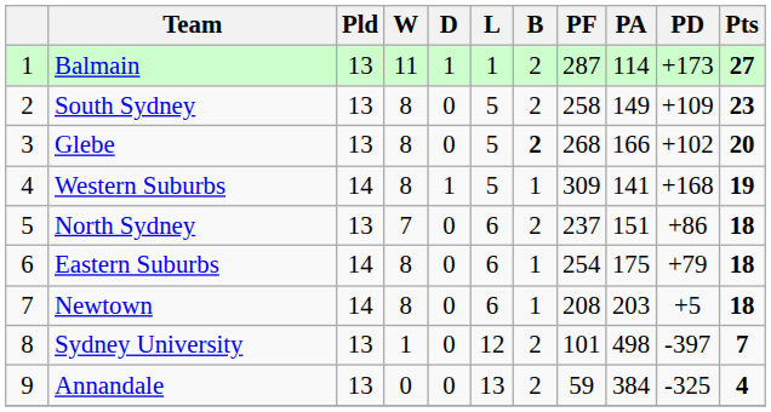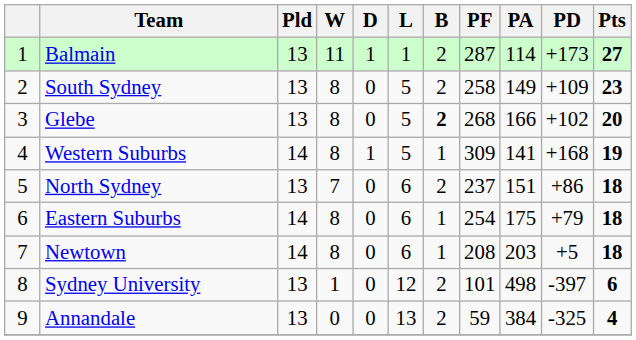 <table class="wikitable" style="text-align:center;">
 <tr>
 <th width=20 abbr="Position×"></th>
 <th width=175>Team</th>
 <th width=20 abbr="Played">Pld</th>
 <th width=20 abbr="Won">W</th>
 <th width=20 abbr="Drawn">D</th>
 <th width=20 abbr="Lost">L</th>
 <th width=20 abbr="Bye">B</th>
 <th width=20 abbr="Points for">PF</th>
 <th width=20 abbr="Points against">PA</th>
 <th width=20 abbr="Points difference">PD</th>
 <th width=20 abbr="Points">Pts</th>
 </tr>
 <tr style="background: #ccffcc;">
 <td>1</td>
 <td style="text-align:left;"> <a href='#'>Balmain</a></td>
 <td>13</td>
 <td>11</td>
 <td>1</td>
 <td>1</td>
 <td>2</td>
 <td>287</td>
 <td>114</td>
 <td>+173</td>
 <td><strong>27</strong></td>
 </tr>
 <tr>
 <td>2</td>
 <td style="text-align:left;"> <a href='#'>South Sydney</a></td>
 <td>13</td>
 <td>8</td>
 <td>0</td>
 <td>5</td>
 <td>2</td>
 <td>258</td>
 <td>149</td>
 <td>+109</td>
 <td><strong>23</strong></td>
 </tr>
 <tr>
 <td>3</td>
 <td style="text-align:left;"> <a href='#'>Glebe</a></td>
 <td>13</td>
 <td>8</td>
 <td>0</td>
 <td>5</td>
 <td><strong>2</strong></td>
 <td>268</td>
 <td>166</td>
 <td>+102</td>
 <td><strong>20</strong></td>
 </tr>
 <tr>
 <td>4</td>
 <td style="text-align:left;"> <a href='#'>Western Suburbs</a></td>
 <td>14</td>
 <td>8</td>
 <td>1</td>
 <td>5</td>
 <td>1</td>
 <td>309</td>
 <td>141</td>
 <td>+168</td>
 <td><strong>19</strong></td>
 </tr>
 <tr>
 <td>5</td>
 <td style="text-align:left;"> <a href='#'>North Sydney</a></td>
 <td>13</td>
 <td>7</td>
 <td>0</td>
 <td>6</td>
 <td>2</td>
 <td>237</td>
 <td>151</td>
 <td>+86</td>
 <td><strong>18</strong></td>
 </tr>
 <tr>
 <td>6</td>
 <td style="text-align:left;"> <a href='#'>Eastern Suburbs</a></td>
 <td>14</td>
 <td>8</td>
 <td>0</td>
 <td>6</td>
 <td>1</td>
 <td>254</td>
 <td>175</td>
 <td>+79</td>
 <td><strong>18</strong></td>
 </tr>
 <tr>
 <td>7</td>
 <td style="text-align:left;"> <a href='#'>Newtown</a></td>
 <td>14</td>
 <td>8</td>
 <td>0</td>
 <td>6</td>
 <td>1</td>
 <td>208</td>
 <td>203</td>
 <td>+5</td>
 <td><strong>18</strong></td>
 </tr>
 <tr>
 <td>8</td>
 <td style="text-align:left;"> <a href='#'>Sydney University</a></td>
 <td>13</td>
 <td>1</td>
 <td>0</td>
 <td>12</td>
 <td>2</td>
 <td>101</td>
 <td>498</td>
 <td>-397</td>
-<td><strong>7</strong></td>
+<td><strong>6</strong></td>
 </tr>
 <tr>
 <td>9</td>
 <td style="text-align:left;"> <a href='#'>Annandale</a></td>
 <td>13</td>
 <td>0</td>
 <td>0</td>
 <td>13</td>
 <td>2</td>
 <td>59</td>
 <td>384</td>
 <td>-325</td>
 <td><strong>4</strong></td>
 </tr>
 <tr>
 </tr>
 </table>
